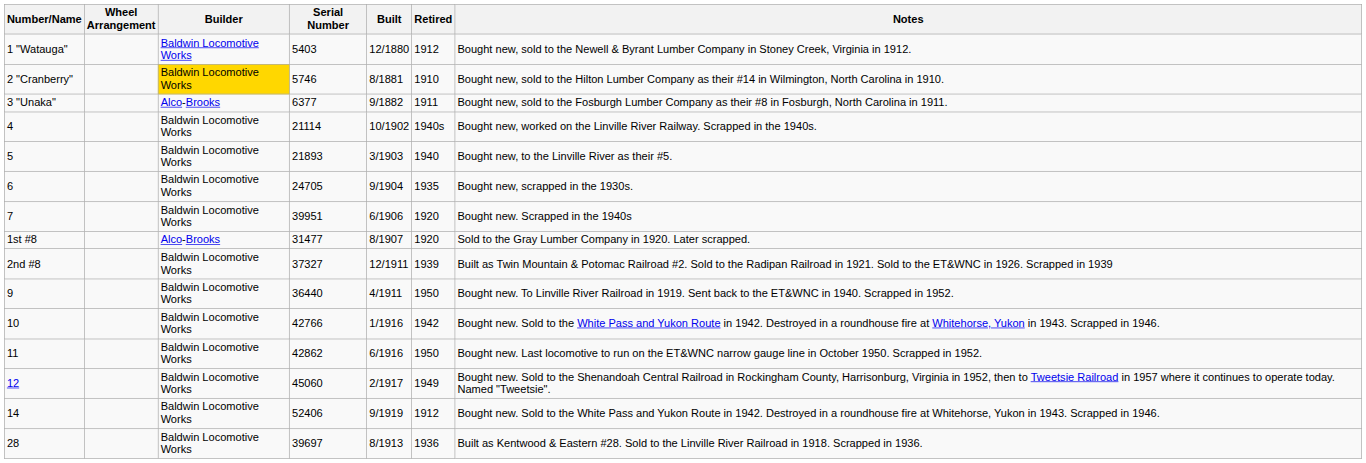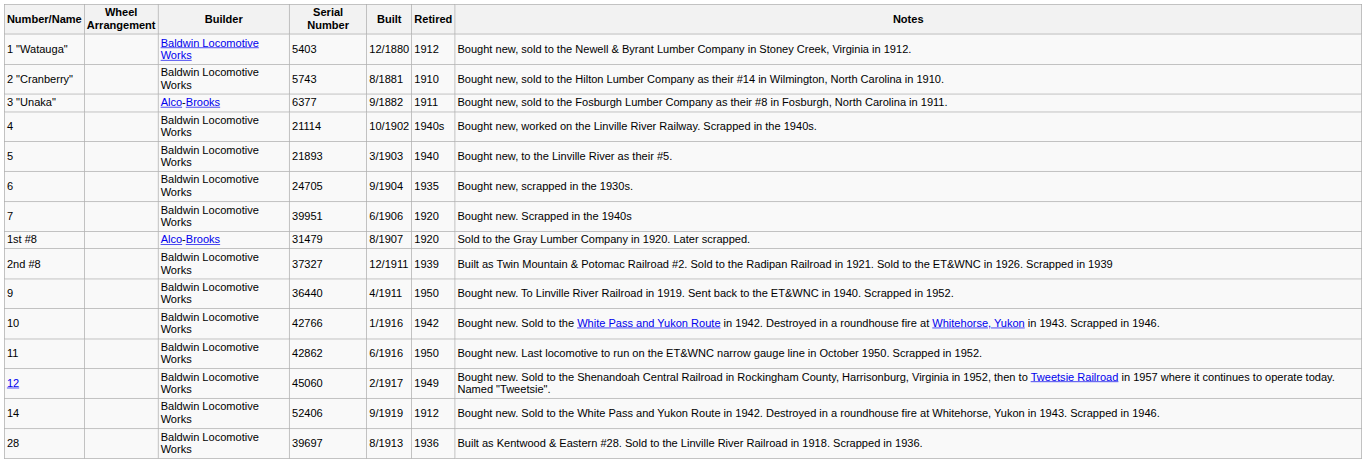 <table class="wikitable">
 <tr>
 <th>Number/Name</th>
 <th>Wheel<br>Arrangement</th>
 <th>Builder</th>
 <th>Serial Number</th>
 <th>Built</th>
 <th>Retired</th>
 <th>Notes</th>
 </tr>
 <tr>
 <td>1 "Watauga"</td>
 <td></td>
 <td><a href='#'>Baldwin Locomotive Works</a></td>
 <td>5403</td>
 <td>12/1880</td>
 <td>1912</td>
 <td>Bought new, sold to the Newell & Byrant Lumber Company in Stoney Creek, Virginia in 1912.</td>
 </tr>
 <tr>
 <td>2 "Cranberry"</td>
 <td></td>
-<td style="background: gold;">Baldwin Locomotive Works</td>
-<td>5746</td>
+<td>Baldwin Locomotive Works</td>
+<td>5743</td>
 <td>8/1881</td>
 <td>1910</td>
 <td>Bought new, sold to the Hilton Lumber Company as their #14 in Wilmington, North Carolina in 1910.</td>
 </tr>
 <tr>
 <td>3 "Unaka"</td>
 <td></td>
 <td><a href='#'>Alco</a>-<a href='#'>Brooks</a></td>
 <td>6377</td>
 <td>9/1882</td>
 <td>1911</td>
 <td>Bought new, sold to the Fosburgh Lumber Company as their #8 in Fosburgh, North Carolina in 1911.</td>
 </tr>
 <tr>
 <td>4</td>
 <td></td>
 <td>Baldwin Locomotive Works</td>
 <td>21114</td>
 <td>10/1902</td>
 <td>1940s</td>
 <td>Bought new, worked on the Linville River Railway. Scrapped in the 1940s.</td>
 </tr>
 <tr>
 <td>5</td>
 <td></td>
 <td>Baldwin Locomotive Works</td>
 <td>21893</td>
 <td>3/1903</td>
 <td>1940</td>
 <td>Bought new, to the Linville River as their #5.</td>
 </tr>
 <tr>
 <td>6</td>
 <td></td>
 <td>Baldwin Locomotive Works</td>
 <td>24705</td>
 <td>9/1904</td>
 <td>1935</td>
 <td>Bought new, scrapped in the 1930s.</td>
 </tr>
 <tr>
 <td>7</td>
 <td></td>
 <td>Baldwin Locomotive Works</td>
 <td>39951</td>
 <td>6/1906</td>
 <td>1920</td>
 <td>Bought new. Scrapped in the 1940s</td>
 </tr>
 <tr>
 <td>1st #8</td>
 <td></td>
 <td><a href='#'>Alco</a>-<a href='#'>Brooks</a></td>
-<td>31477</td>
+<td>31479</td>
 <td>8/1907</td>
 <td>1920</td>
 <td>Sold to the Gray Lumber Company in 1920. Later scrapped.</td>
 </tr>
 <tr>
 <td>2nd #8</td>
 <td></td>
 <td>Baldwin Locomotive Works</td>
 <td>37327</td>
 <td>12/1911</td>
 <td>1939</td>
 <td>Built as Twin Mountain & Potomac Railroad #2. Sold to the Radipan Railroad in 1921. Sold to the ET&WNC in 1926. Scrapped in 1939</td>
 </tr>
 <tr>
 <td>9</td>
 <td></td>
 <td>Baldwin Locomotive Works</td>
 <td>36440</td>
 <td>4/1911</td>
 <td>1950</td>
 <td>Bought new. To Linville River Railroad in 1919. Sent back to the ET&WNC in 1940. Scrapped in 1952.</td>
 </tr>
 <tr>
 <td>10</td>
 <td></td>
 <td>Baldwin Locomotive Works</td>
 <td>42766</td>
 <td>1/1916</td>
 <td>1942</td>
 <td>Bought new. Sold to the <a href='#'>White Pass and Yukon Route</a> in 1942. Destroyed in a roundhouse fire at <a href='#'>Whitehorse, Yukon</a> in 1943. Scrapped in 1946.</td>
 </tr>
 <tr>
 <td>11</td>
 <td></td>
 <td>Baldwin Locomotive Works</td>
 <td>42862</td>
 <td>6/1916</td>
 <td>1950</td>
 <td>Bought new. Last locomotive to run on the ET&WNC narrow gauge line in October 1950. Scrapped in 1952.</td>
 </tr>
 <tr>
 <td><a href='#'>12</a></td>
 <td></td>
 <td>Baldwin Locomotive Works</td>
 <td>45060</td>
 <td>2/1917</td>
 <td>1949</td>
 <td>Bought new. Sold to the Shenandoah Central Railroad in Rockingham County, Harrisonburg, Virginia in 1952, then to <a href='#'>Tweetsie Railroad</a> in 1957 where it continues to operate today. Named "Tweetsie".</td>
 </tr>
 <tr>
 <td>14</td>
 <td></td>
 <td>Baldwin Locomotive Works</td>
 <td>52406</td>
 <td>9/1919</td>
 <td>1912</td>
 <td>Bought new. Sold to the White Pass and Yukon Route in 1942. Destroyed in a roundhouse fire at Whitehorse, Yukon in 1943. Scrapped in 1946.</td>
 </tr>
 <tr>
 <td>28</td>
 <td></td>
 <td>Baldwin Locomotive Works</td>
 <td>39697</td>
 <td>8/1913</td>
 <td>1936</td>
 <td>Built as Kentwood & Eastern #28. Sold to the Linville River Railroad in 1918. Scrapped in 1936.</td>
 </tr>
 </table>
